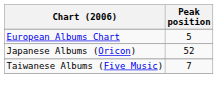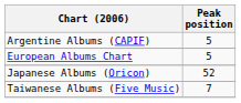 <table class="wikitable sortable">
 <tr>
 <th>Chart (2006)</th>
 <th>Peak<br>position</th>
+</tr>
+<tr>
+<td>Argentine Albums (<a href='#'>CAPIF</a>)</td>
+<td style="text-align:center;">5</td>
 </tr>
 <tr>
 </tr>
 <tr>
 </tr>
 <tr>
 </tr>
 <tr>
 <td><a href='#'>European Albums Chart</a></td>
 <td style="text-align:center;">5</td>
 </tr>
 <tr>
 </tr>
 <tr>
 </tr>
 <tr>
 <td>Japanese Albums (<a href='#'>Oricon</a>)</td>
 <td style="text-align:center;">52</td>
 </tr>
 <tr>
 </tr>
 <tr>
 </tr>
 <tr>
 </tr>
 <tr>
 </tr>
 <tr>
 </tr>
 <tr>
 <td>Taiwanese Albums (<a href='#'>Five Music</a>)</td>
 <td style="text-align:center;">7</td>
 </tr>
 <tr>
 </tr>
 </table>
